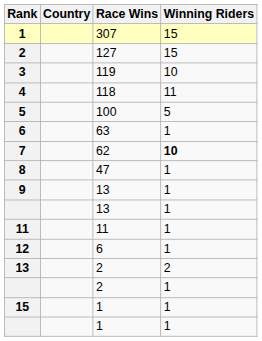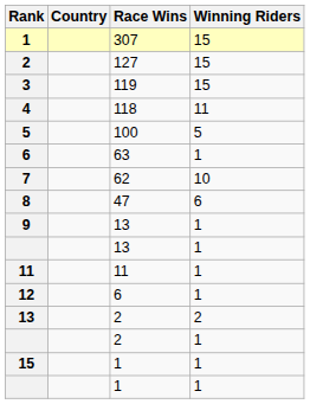 <table class="wikitable sortable">
 <tr>
 <th>Rank</th>
 <th>Country</th>
 <th>Race Wins</th>
 <th>Winning Riders</th>
 </tr>
 <tr>
 <th style="background:#ffffbf;">1</th>
 <td style="background:#ffffbf;"></td>
 <td style="background:#ffffbf;">307</td>
 <td style="background:#ffffbf;">15</td>
 </tr>
 <tr>
 <th>2</th>
 <td></td>
 <td>127</td>
 <td>15</td>
 </tr>
 <tr>
 <th>3</th>
 <td></td>
 <td>119</td>
-<td>10</td>
+<td>15</td>
 </tr>
 <tr>
 <th>4</th>
 <td></td>
 <td>118</td>
 <td>11</td>
 </tr>
 <tr>
 <th>5</th>
 <td></td>
 <td>100</td>
 <td>5</td>
 </tr>
 <tr>
 <th>6</th>
 <td></td>
 <td>63</td>
 <td>1</td>
 </tr>
 <tr>
 <th>7</th>
 <td></td>
 <td>62</td>
-<td><strong>10</strong></td>
+<td>10</td>
 </tr>
 <tr>
 <th>8</th>
 <td></td>
 <td>47</td>
-<td>1</td>
+<td>6</td>
 </tr>
 <tr>
 <th>9</th>
 <td></td>
 <td>13</td>
 <td>1</td>
 </tr>
 <tr>
 <th></th>
 <td></td>
 <td>13</td>
 <td>1</td>
 </tr>
 <tr>
 <th>11</th>
 <td></td>
 <td>11</td>
 <td>1</td>
 </tr>
 <tr>
 <th>12</th>
 <td></td>
 <td>6</td>
 <td>1</td>
 </tr>
 <tr>
 <th>13</th>
 <td></td>
 <td>2</td>
 <td>2</td>
 </tr>
 <tr>
 <th></th>
 <td></td>
 <td>2</td>
 <td>1</td>
 </tr>
 <tr>
 <th>15</th>
 <td></td>
 <td>1</td>
 <td>1</td>
 </tr>
 <tr>
 <th></th>
 <td></td>
 <td>1</td>
 <td>1</td>
 </tr>
 </table>
